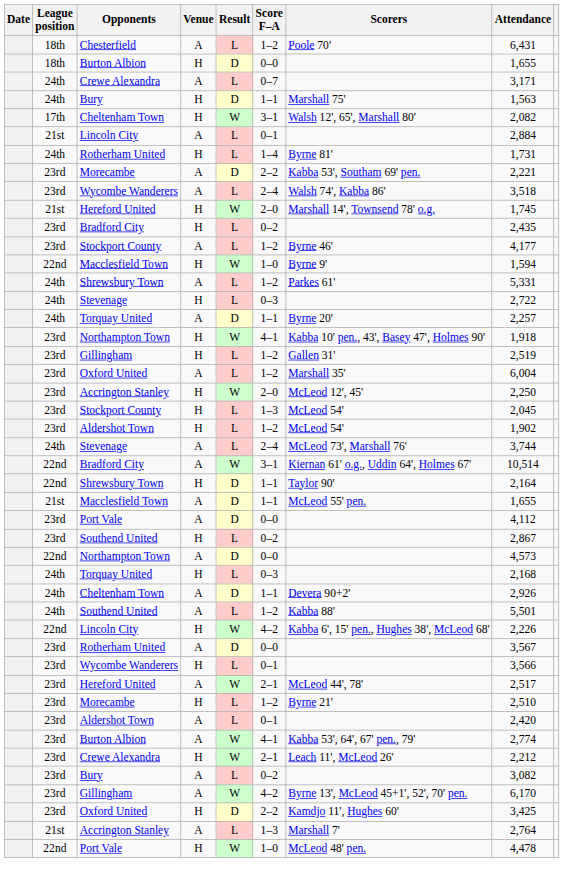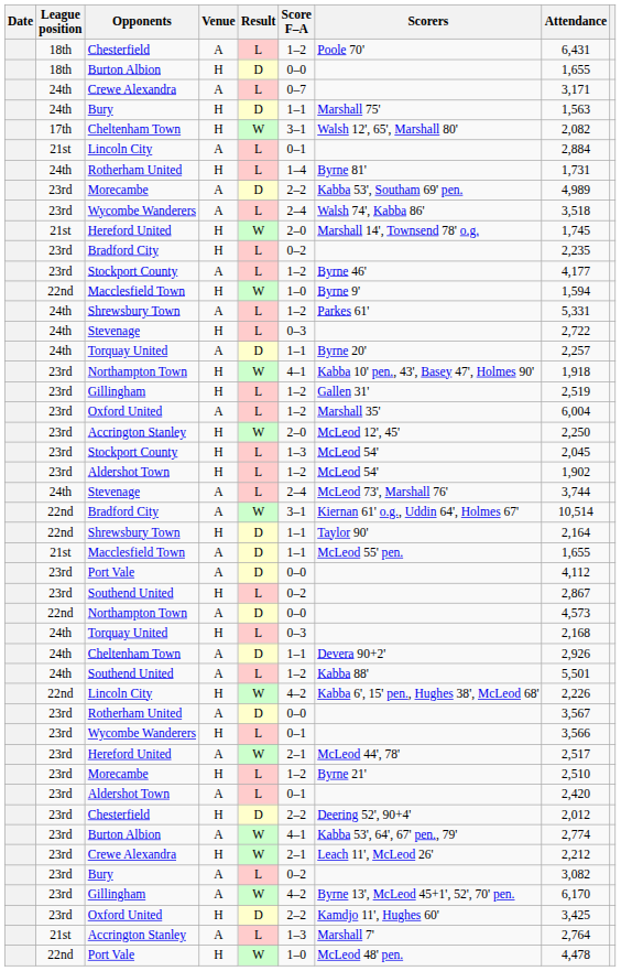 <table class="wikitable plainrowheaders sortable" style="text-align:center">
 <tr>
 <th scope=col>Date</th>
 <th scope=col>League<br>position</th>
 <th scope=col>Opponents</th>
 <th scope=col>Venue</th>
 <th scope=col>Result</th>
 <th scope=col>Score<br>F–A</th>
 <th scope=col class=unsortable>Scorers</th>
 <th scope=col>Attendance</th>
 <th scope=col class=unsortable></th>
 </tr>
 <tr>
 <th scope=row></th>
 <td>18th</td>
 <td align=left><a href='#'>Chesterfield</a></td>
 <td>A</td>
 <td style="background-color:#FFCCCC">L</td>
 <td>1–2</td>
 <td align=left><a href='#'>Poole</a> 70'</td>
 <td>6,431</td>
 <td></td>
 </tr>
 <tr>
 <th scope=row></th>
 <td>18th</td>
 <td align=left><a href='#'>Burton Albion</a></td>
 <td>H</td>
 <td style="background-color:#FFFFCC">D</td>
 <td>0–0</td>
 <td></td>
 <td>1,655</td>
 <td></td>
 </tr>
 <tr>
 <th scope=row></th>
 <td>24th</td>
 <td align=left><a href='#'>Crewe Alexandra</a></td>
 <td>A</td>
 <td style="background-color:#FFCCCC">L</td>
 <td>0–7</td>
 <td></td>
 <td>3,171</td>
 <td></td>
 </tr>
 <tr>
 <th scope=row></th>
 <td>24th</td>
 <td align=left><a href='#'>Bury</a></td>
 <td>H</td>
 <td style="background-color:#FFFFCC">D</td>
 <td>1–1</td>
 <td align=left><a href='#'>Marshall</a> 75'</td>
 <td>1,563</td>
 <td></td>
 </tr>
 <tr>
 <th scope=row></th>
 <td>17th</td>
 <td align=left><a href='#'>Cheltenham Town</a></td>
 <td>H</td>
 <td style="background-color:#CCFFCC">W</td>
 <td>3–1</td>
 <td align=left><a href='#'>Walsh</a> 12', 65', <a href='#'>Marshall</a> 80'</td>
 <td>2,082</td>
 <td></td>
 </tr>
 <tr>
 <th scope=row></th>
 <td>21st</td>
 <td align=left><a href='#'>Lincoln City</a></td>
 <td>A</td>
 <td style="background-color:#FFCCCC">L</td>
 <td>0–1</td>
 <td></td>
 <td>2,884</td>
 <td></td>
 </tr>
 <tr>
 <th scope=row></th>
 <td>24th</td>
 <td align=left><a href='#'>Rotherham United</a></td>
 <td>H</td>
 <td style="background-color:#FFCCCC">L</td>
 <td>1–4</td>
 <td align=left><a href='#'>Byrne</a> 81'</td>
 <td>1,731</td>
 <td></td>
 </tr>
 <tr>
 <th scope=row></th>
 <td>23rd</td>
 <td align=left><a href='#'>Morecambe</a></td>
 <td>A</td>
 <td style="background-color:#FFFFCC">D</td>
 <td>2–2</td>
 <td align=left><a href='#'>Kabba</a> 53', <a href='#'>Southam</a> 69' <a href='#'>pen.</a></td>
-<td>2,221</td>
+<td>4,989</td>
 <td></td>
 </tr>
 <tr>
 <th scope=row></th>
 <td>23rd</td>
 <td align=left><a href='#'>Wycombe Wanderers</a></td>
 <td>A</td>
 <td style="background-color:#FFCCCC">L</td>
 <td>2–4</td>
 <td align=left><a href='#'>Walsh</a> 74', <a href='#'>Kabba</a> 86'</td>
 <td>3,518</td>
 <td></td>
 </tr>
 <tr>
 <th scope=row></th>
 <td>21st</td>
 <td align=left><a href='#'>Hereford United</a></td>
 <td>H</td>
 <td style="background-color:#CCFFCC">W</td>
 <td>2–0</td>
 <td align=left><a href='#'>Marshall</a> 14', <a href='#'>Townsend</a> 78' <a href='#'>o.g.</a></td>
 <td>1,745</td>
 <td></td>
 </tr>
 <tr>
 <th scope=row></th>
 <td>23rd</td>
 <td align=left><a href='#'>Bradford City</a></td>
 <td>H</td>
 <td style="background-color:#FFCCCC">L</td>
 <td>0–2</td>
 <td></td>
-<td>2,435</td>
+<td>2,235</td>
 <td></td>
 </tr>
 <tr>
 <th scope=row></th>
 <td>23rd</td>
 <td align=left><a href='#'>Stockport County</a></td>
 <td>A</td>
 <td style="background-color:#FFCCCC">L</td>
 <td>1–2</td>
 <td align=left><a href='#'>Byrne</a> 46'</td>
 <td>4,177</td>
 <td></td>
 </tr>
 <tr>
 <th scope=row></th>
 <td>22nd</td>
 <td align=left><a href='#'>Macclesfield Town</a></td>
 <td>H</td>
 <td style="background-color:#CCFFCC">W</td>
 <td>1–0</td>
 <td align=left><a href='#'>Byrne</a> 9'</td>
 <td>1,594</td>
 <td></td>
 </tr>
 <tr>
 <th scope=row></th>
 <td>24th</td>
 <td align=left><a href='#'>Shrewsbury Town</a></td>
 <td>A</td>
 <td style="background-color:#FFCCCC">L</td>
 <td>1–2</td>
 <td align=left><a href='#'>Parkes</a> 61'</td>
 <td>5,331</td>
 <td></td>
 </tr>
 <tr>
 <th scope=row></th>
 <td>24th</td>
 <td align=left><a href='#'>Stevenage</a></td>
 <td>H</td>
 <td style="background-color:#FFCCCC">L</td>
 <td>0–3</td>
 <td></td>
 <td>2,722</td>
 <td></td>
 </tr>
 <tr>
 <th scope=row></th>
 <td>24th</td>
 <td align=left><a href='#'>Torquay United</a></td>
 <td>A</td>
 <td style="background-color:#FFFFCC">D</td>
 <td>1–1</td>
 <td align=left><a href='#'>Byrne</a> 20'</td>
 <td>2,257</td>
 <td></td>
 </tr>
 <tr>
 <th scope=row></th>
 <td>23rd</td>
 <td align=left><a href='#'>Northampton Town</a></td>
 <td>H</td>
 <td style="background-color:#CCFFCC">W</td>
 <td>4–1</td>
 <td align=left><a href='#'>Kabba</a> 10'  <a href='#'>pen.</a>, 43', <a href='#'>Basey</a> 47', <a href='#'>Holmes</a> 90'</td>
 <td>1,918</td>
 <td></td>
 </tr>
 <tr>
 <th scope=row></th>
 <td>23rd</td>
 <td align=left><a href='#'>Gillingham</a></td>
 <td>H</td>
 <td style="background-color:#FFCCCC">L</td>
 <td>1–2</td>
 <td align=left><a href='#'>Gallen</a> 31'</td>
 <td>2,519</td>
 <td></td>
 </tr>
 <tr>
 <th scope=row></th>
 <td>23rd</td>
 <td align=left><a href='#'>Oxford United</a></td>
 <td>A</td>
 <td style="background-color:#FFCCCC">L</td>
 <td>1–2</td>
 <td align=left><a href='#'>Marshall</a> 35'</td>
 <td>6,004</td>
 <td></td>
 </tr>
 <tr>
 <th scope=row></th>
 <td>23rd</td>
 <td align=left><a href='#'>Accrington Stanley</a></td>
 <td>H</td>
 <td style="background-color:#CCFFCC">W</td>
 <td>2–0</td>
 <td align=left><a href='#'>McLeod</a> 12', 45'</td>
 <td>2,250</td>
 <td></td>
 </tr>
 <tr>
 <th scope=row></th>
 <td>23rd</td>
 <td align=left><a href='#'>Stockport County</a></td>
 <td>H</td>
 <td style="background-color:#FFCCCC">L</td>
 <td>1–3</td>
 <td align=left><a href='#'>McLeod</a> 54'</td>
 <td>2,045</td>
 <td></td>
 </tr>
 <tr>
 <th scope=row></th>
 <td>23rd</td>
 <td align=left><a href='#'>Aldershot Town</a></td>
 <td>H</td>
 <td style="background-color:#FFCCCC">L</td>
 <td>1–2</td>
 <td align=left><a href='#'>McLeod</a> 54'</td>
 <td>1,902</td>
 <td></td>
 </tr>
 <tr>
 <th scope=row></th>
 <td>24th</td>
 <td align=left><a href='#'>Stevenage</a></td>
 <td>A</td>
 <td style="background-color:#FFCCCC">L</td>
 <td>2–4</td>
 <td align=left><a href='#'>McLeod</a> 73', <a href='#'>Marshall</a> 76'</td>
 <td>3,744</td>
 <td></td>
 </tr>
 <tr>
 <th scope=row></th>
 <td>22nd</td>
 <td align=left><a href='#'>Bradford City</a></td>
 <td>A</td>
 <td style="background-color:#CCFFCC">W</td>
 <td>3–1</td>
 <td align=left><a href='#'>Kiernan</a> 61' <a href='#'>o.g.</a>, <a href='#'>Uddin</a> 64', <a href='#'>Holmes</a> 67'</td>
 <td>10,514</td>
 <td></td>
 </tr>
 <tr>
 <th scope=row></th>
 <td>22nd</td>
 <td align=left><a href='#'>Shrewsbury Town</a></td>
 <td>H</td>
 <td style="background-color:#FFFFCC">D</td>
 <td>1–1</td>
 <td align=left><a href='#'>Taylor</a> 90'</td>
 <td>2,164</td>
 <td></td>
 </tr>
 <tr>
 <th scope=row></th>
 <td>21st</td>
 <td align=left><a href='#'>Macclesfield Town</a></td>
 <td>A</td>
 <td style="background-color:#FFFFCC">D</td>
 <td>1–1</td>
 <td align=left><a href='#'>McLeod</a> 55' <a href='#'>pen.</a></td>
 <td>1,655</td>
 <td></td>
 </tr>
 <tr>
 <th scope=row></th>
 <td>23rd</td>
 <td align=left><a href='#'>Port Vale</a></td>
 <td>A</td>
 <td style="background-color:#FFFFCC">D</td>
 <td>0–0</td>
 <td></td>
 <td>4,112</td>
 <td></td>
 </tr>
 <tr>
 <th scope=row></th>
 <td>23rd</td>
 <td align=left><a href='#'>Southend United</a></td>
 <td>H</td>
 <td style="background-color:#FFCCCC">L</td>
 <td>0–2</td>
 <td></td>
 <td>2,867</td>
 <td></td>
 </tr>
 <tr>
 <th scope=row></th>
 <td>22nd</td>
 <td align=left><a href='#'>Northampton Town</a></td>
 <td>A</td>
 <td style="background-color:#FFFFCC">D</td>
 <td>0–0</td>
 <td></td>
 <td>4,573</td>
 <td></td>
 </tr>
 <tr>
 <th scope=row></th>
 <td>24th</td>
 <td align=left><a href='#'>Torquay United</a></td>
 <td>H</td>
 <td style="background-color:#FFCCCC">L</td>
 <td>0–3</td>
 <td></td>
 <td>2,168</td>
 <td></td>
 </tr>
 <tr>
 <th scope=row></th>
 <td>24th</td>
 <td align=left><a href='#'>Cheltenham Town</a></td>
 <td>A</td>
 <td style="background-color:#FFFFCC">D</td>
 <td>1–1</td>
 <td align=left><a href='#'>Devera</a> 90+2'</td>
 <td>2,926</td>
 <td></td>
 </tr>
 <tr>
 <th scope=row></th>
 <td>24th</td>
 <td align=left><a href='#'>Southend United</a></td>
 <td>A</td>
 <td style="background-color:#FFCCCC">L</td>
 <td>1–2</td>
 <td align=left><a href='#'>Kabba</a> 88'</td>
 <td>5,501</td>
 <td></td>
 </tr>
 <tr>
 <th scope=row></th>
 <td>22nd</td>
 <td align=left><a href='#'>Lincoln City</a></td>
 <td>H</td>
 <td style="background-color:#CCFFCC">W</td>
 <td>4–2</td>
 <td align=left><a href='#'>Kabba</a> 6', 15' <a href='#'>pen.</a>, <a href='#'>Hughes</a> 38', <a href='#'>McLeod</a> 68'</td>
 <td>2,226</td>
 <td></td>
 </tr>
 <tr>
 <th scope=row></th>
 <td>23rd</td>
 <td align=left><a href='#'>Rotherham United</a></td>
 <td>A</td>
 <td style="background-color:#FFFFCC">D</td>
 <td>0–0</td>
 <td></td>
 <td>3,567</td>
 <td></td>
 </tr>
 <tr>
 <th scope=row></th>
 <td>23rd</td>
 <td align=left><a href='#'>Wycombe Wanderers</a></td>
 <td>H</td>
 <td style="background-color:#FFCCCC">L</td>
 <td>0–1</td>
 <td></td>
 <td>3,566</td>
 <td></td>
 </tr>
 <tr>
 <th scope=row></th>
 <td>23rd</td>
 <td align=left><a href='#'>Hereford United</a></td>
 <td>A</td>
 <td style="background-color:#CCFFCC">W</td>
 <td>2–1</td>
 <td align=left><a href='#'>McLeod</a> 44', 78'</td>
 <td>2,517</td>
 <td></td>
 </tr>
 <tr>
 <th scope=row></th>
 <td>23rd</td>
 <td align=left><a href='#'>Morecambe</a></td>
 <td>H</td>
 <td style="background-color:#FFCCCC">L</td>
 <td>1–2</td>
 <td align=left><a href='#'>Byrne</a> 21'</td>
 <td>2,510</td>
 <td></td>
 </tr>
 <tr>
 <th scope=row></th>
 <td>23rd</td>
 <td align=left><a href='#'>Aldershot Town</a></td>
 <td>A</td>
 <td style="background-color:#FFCCCC">L</td>
 <td>0–1</td>
 <td></td>
 <td>2,420</td>
 <td></td>
 </tr>
 <tr>
 <th scope=row></th>
 <td>23rd</td>
+<td align=left><a href='#'>Chesterfield</a></td>
+<td>H</td>
+<td style="background-color:#FFFFCC">D</td>
+<td>2–2</td>
+<td align=left><a href='#'>Deering</a> 52', 90+4'</td>
+<td>2,012</td>
+<td></td>
+</tr>
+<tr>
+<th scope=row></th>
+<td>23rd</td>
 <td align=left><a href='#'>Burton Albion</a></td>
 <td>A</td>
 <td style="background-color:#CCFFCC">W</td>
 <td>4–1</td>
 <td align=left><a href='#'>Kabba</a> 53', 64', 67' <a href='#'>pen.</a>, 79'</td>
 <td>2,774</td>
 <td></td>
 </tr>
 <tr>
 <th scope=row></th>
 <td>23rd</td>
 <td align=left><a href='#'>Crewe Alexandra</a></td>
 <td>H</td>
 <td style="background-color:#CCFFCC">W</td>
 <td>2–1</td>
 <td align=left><a href='#'>Leach</a> 11', <a href='#'>McLeod</a> 26'</td>
 <td>2,212</td>
 <td></td>
 </tr>
 <tr>
 <th scope=row></th>
 <td>23rd</td>
 <td align=left><a href='#'>Bury</a></td>
 <td>A</td>
 <td style="background-color:#FFCCCC">L</td>
 <td>0–2</td>
 <td></td>
 <td>3,082</td>
 <td></td>
 </tr>
 <tr>
 <th scope=row></th>
 <td>23rd</td>
 <td align=left><a href='#'>Gillingham</a></td>
 <td>A</td>
 <td style="background-color:#CCFFCC">W</td>
 <td>4–2</td>
 <td align=left><a href='#'>Byrne</a> 13', <a href='#'>McLeod</a> 45+1', 52', 70' <a href='#'>pen.</a></td>
 <td>6,170</td>
 <td></td>
 </tr>
 <tr>
 <th scope=row></th>
 <td>23rd</td>
 <td align=left><a href='#'>Oxford United</a></td>
 <td>H</td>
 <td style="background-color:#FFFFCC">D</td>
 <td>2–2</td>
 <td align=left><a href='#'>Kamdjo</a> 11', <a href='#'>Hughes</a> 60'</td>
 <td>3,425</td>
 <td></td>
 </tr>
 <tr>
 <th scope=row></th>
 <td>21st</td>
 <td align=left><a href='#'>Accrington Stanley</a></td>
 <td>A</td>
 <td style="background-color:#FFCCCC">L</td>
 <td>1–3</td>
 <td align=left><a href='#'>Marshall</a> 7'</td>
 <td>2,764</td>
 <td></td>
 </tr>
 <tr>
 <th scope=row></th>
 <td>22nd</td>
 <td align=left><a href='#'>Port Vale</a></td>
 <td>H</td>
 <td style="background-color:#CCFFCC">W</td>
 <td>1–0</td>
 <td align=left><a href='#'>McLeod</a> 48' <a href='#'>pen.</a></td>
 <td>4,478</td>
 <td></td>
 </tr>
 </table>
